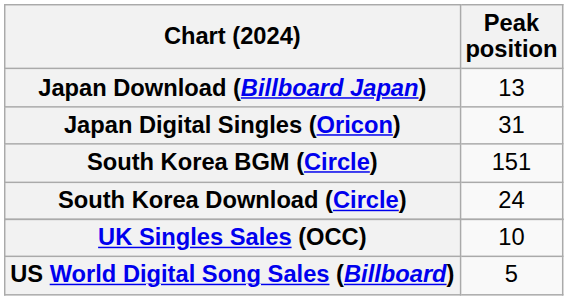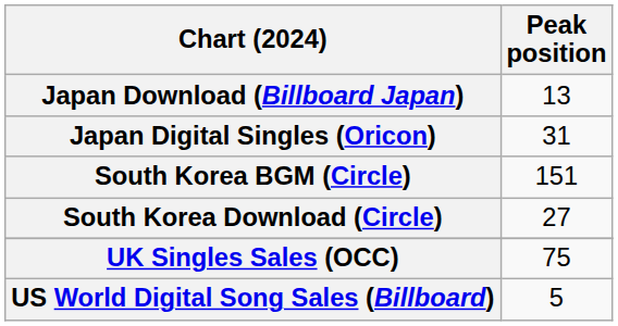 <table class="wikitable sortable plainrowheaders" style="text-align:center">
 <tr>
 <th scope="col">Chart (2024)</th>
 <th scope="col">Peak<br>position</th>
 </tr>
 <tr>
 <th scope="row">Japan Download (<em><a href='#'>Billboard Japan</a></em>)</th>
 <td>13</td>
 </tr>
 <tr>
 <th scope="row">Japan Digital Singles (<a href='#'>Oricon</a>)</th>
 <td>31</td>
 </tr>
 <tr>
 <th scope="row">South Korea BGM (<a href='#'>Circle</a>)</th>
 <td>151</td>
 </tr>
 <tr>
 <th scope="row">South Korea Download (<a href='#'>Circle</a>)</th>
-<td>24</td>
+<td>27</td>
 </tr>
 <tr>
 </tr>
 <tr>
 <th scope="row"><a href='#'>UK Singles Sales</a> (OCC)</th>
-<td>10</td>
+<td>75</td>
 </tr>
 <tr>
 <th scope="row">US <a href='#'>World Digital Song Sales</a> (<em><a href='#'>Billboard</a></em>)</th>
 <td>5</td>
 </tr>
 </table>
